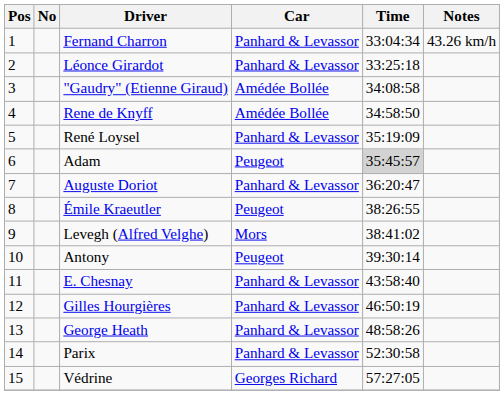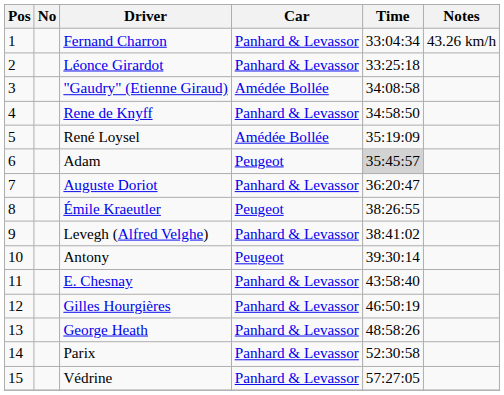 <table class="wikitable">
 <tr>
 <th>Pos</th>
 <th>No</th>
 <th>Driver</th>
 <th>Car</th>
 <th>Time</th>
 <th>Notes</th>
 </tr>
 <tr>
 <td>1</td>
 <td></td>
 <td> <a href='#'>Fernand Charron</a></td>
 <td><a href='#'>Panhard & Levassor</a></td>
 <td>33:04:34</td>
 <td>43.26 km/h</td>
 </tr>
 <tr>
 <td>2</td>
 <td></td>
 <td> <a href='#'>Léonce Girardot</a></td>
 <td><a href='#'>Panhard & Levassor</a></td>
 <td>33:25:18</td>
 <td></td>
 </tr>
 <tr>
 <td>3</td>
 <td></td>
 <td> <a href='#'>"Gaudry" (Etienne Giraud)</a></td>
 <td><a href='#'>Amédée Bollée</a></td>
 <td>34:08:58</td>
 <td></td>
 </tr>
 <tr>
 <td>4</td>
 <td></td>
 <td> <a href='#'>Rene de Knyff</a></td>
-<td><a href='#'>Amédée Bollée</a></td>
+<td><a href='#'>Panhard & Levassor</a></td>
 <td>34:58:50</td>
 <td></td>
 </tr>
 <tr>
 <td>5</td>
 <td></td>
 <td> René Loysel</td>
-<td><a href='#'>Panhard & Levassor</a></td>
+<td><a href='#'>Amédée Bollée</a></td>
 <td>35:19:09</td>
 <td></td>
 </tr>
 <tr>
 <td>6</td>
 <td></td>
 <td> Adam</td>
 <td><a href='#'>Peugeot</a></td>
 <td style="background: lightgrey;">35:45:57</td>
 <td></td>
 </tr>
 <tr>
 <td>7</td>
 <td></td>
 <td> <a href='#'>Auguste Doriot</a></td>
 <td><a href='#'>Panhard & Levassor</a></td>
 <td>36:20:47</td>
 <td></td>
 </tr>
 <tr>
 <td>8</td>
 <td></td>
 <td> <a href='#'>Émile Kraeutler</a></td>
 <td><a href='#'>Peugeot</a></td>
 <td>38:26:55</td>
 <td></td>
 </tr>
 <tr>
 <td>9</td>
 <td></td>
 <td> Levegh (<a href='#'>Alfred Velghe</a>)</td>
-<td><a href='#'>Mors</a></td>
+<td><a href='#'>Panhard & Levassor</a></td>
 <td>38:41:02</td>
 <td></td>
 </tr>
 <tr>
 <td>10</td>
 <td></td>
 <td> Antony</td>
 <td><a href='#'>Peugeot</a></td>
 <td>39:30:14</td>
 <td></td>
 </tr>
 <tr>
 <td>11</td>
 <td></td>
 <td> <a href='#'>E. Chesnay</a></td>
 <td><a href='#'>Panhard & Levassor</a></td>
 <td>43:58:40</td>
 <td></td>
 </tr>
 <tr>
 <td>12</td>
 <td></td>
 <td> <a href='#'>Gilles Hourgières</a></td>
 <td><a href='#'>Panhard & Levassor</a></td>
 <td>46:50:19</td>
 <td></td>
 </tr>
 <tr>
 <td>13</td>
 <td></td>
 <td> <a href='#'>George Heath</a></td>
 <td><a href='#'>Panhard & Levassor</a></td>
 <td>48:58:26</td>
 <td></td>
 </tr>
 <tr>
 <td>14</td>
 <td></td>
 <td> Parix</td>
 <td><a href='#'>Panhard & Levassor</a></td>
 <td>52:30:58</td>
 <td></td>
 </tr>
 <tr>
 <td>15</td>
 <td></td>
 <td> Védrine</td>
-<td><a href='#'>Georges Richard</a></td>
+<td><a href='#'>Panhard & Levassor</a></td>
 <td>57:27:05</td>
 <td></td>
 </tr>
 <tr>
 </tr>
 </table>
